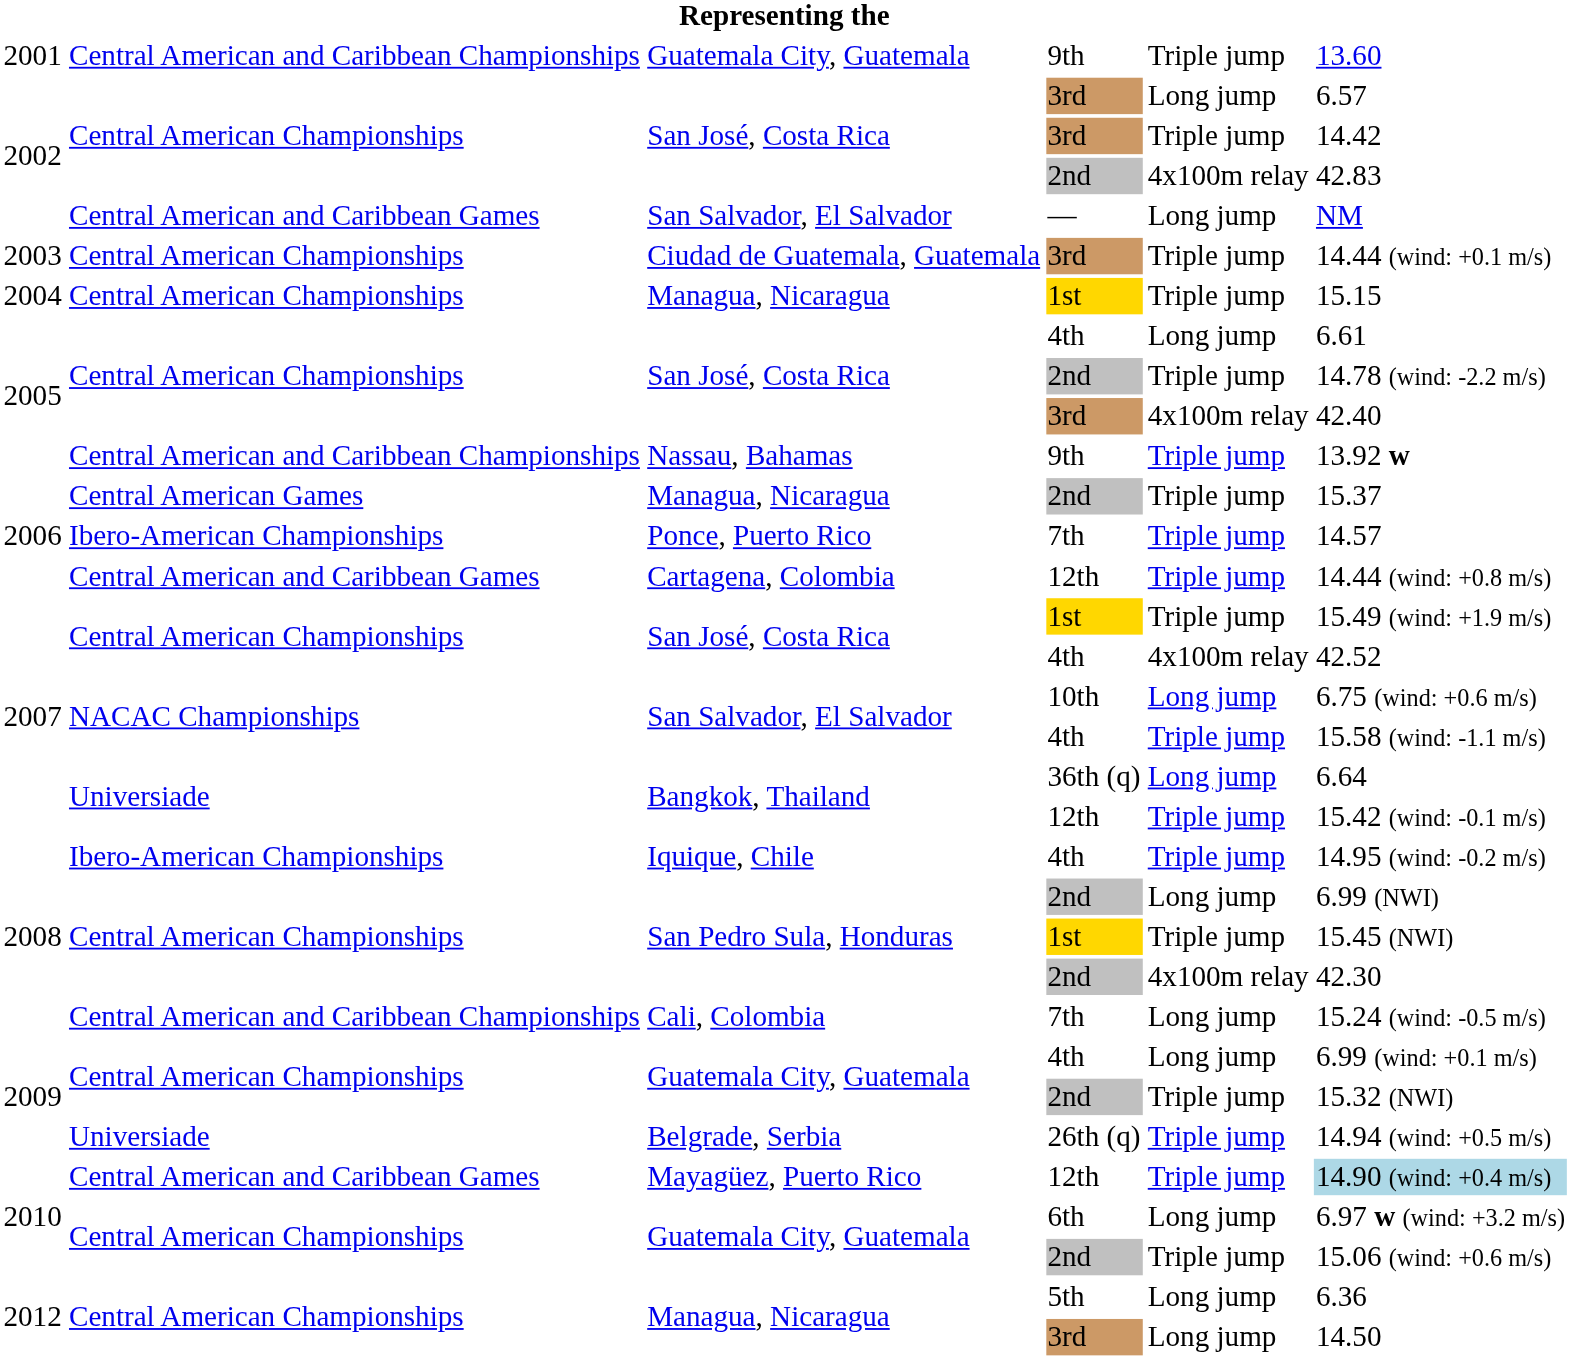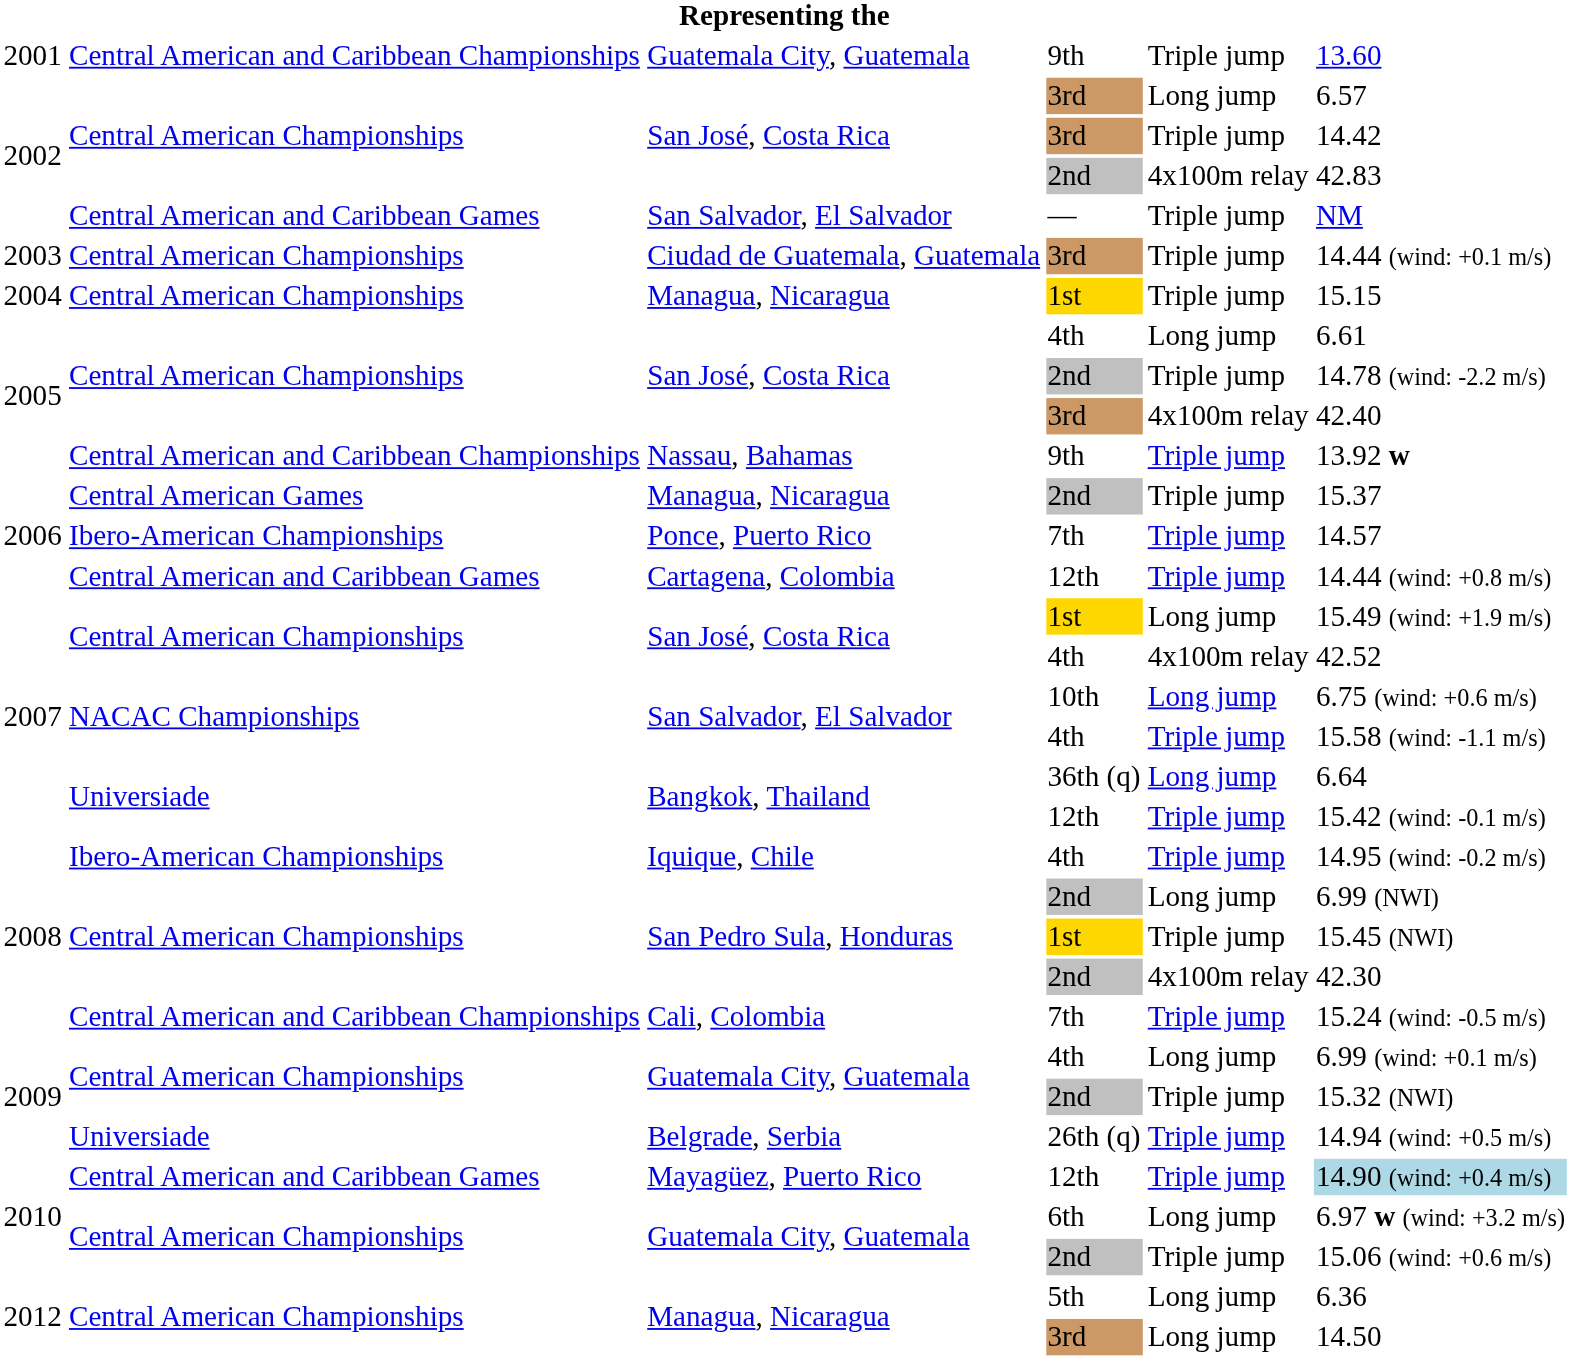 <table>
 <tr>
 <th colspan="6">Representing the </th>
 </tr>
 <tr>
 <td>2001</td>
 <td><a href='#'>Central American and Caribbean Championships</a></td>
 <td><a href='#'>Guatemala City</a>, <a href='#'>Guatemala</a></td>
 <td>9th</td>
 <td>Triple jump</td>
 <td><a href='#'>13.60</a></td>
 </tr>
 <tr>
 <td rowspan=4>2002</td>
 <td rowspan=3><a href='#'>Central American Championships</a></td>
 <td rowspan=3><a href='#'>San José</a>, <a href='#'>Costa Rica</a></td>
 <td bgcolor="cc9966">3rd</td>
 <td>Long jump</td>
 <td>6.57</td>
 </tr>
 <tr>
 <td bgcolor="cc9966">3rd</td>
 <td>Triple jump</td>
 <td>14.42</td>
 </tr>
 <tr>
 <td bgcolor=silver>2nd</td>
 <td>4x100m relay</td>
 <td>42.83</td>
 </tr>
 <tr>
 <td><a href='#'>Central American and Caribbean Games</a></td>
 <td><a href='#'>San Salvador</a>, <a href='#'>El Salvador</a></td>
 <td>—</td>
-<td>Long jump</td>
+<td>Triple jump</td>
 <td><a href='#'>NM</a></td>
 </tr>
 <tr>
 <td>2003</td>
 <td><a href='#'>Central American Championships</a></td>
 <td><a href='#'>Ciudad de Guatemala</a>, <a href='#'>Guatemala</a></td>
 <td bgcolor="cc9966">3rd</td>
 <td>Triple jump</td>
 <td>14.44 <small>(wind: +0.1 m/s)</small></td>
 </tr>
 <tr>
 <td>2004</td>
 <td><a href='#'>Central American Championships</a></td>
 <td><a href='#'>Managua</a>, <a href='#'>Nicaragua</a></td>
 <td bgcolor=gold>1st</td>
 <td>Triple jump</td>
 <td>15.15</td>
 </tr>
 <tr>
 <td rowspan=4>2005</td>
 <td rowspan=3><a href='#'>Central American Championships</a></td>
 <td rowspan=3><a href='#'>San José</a>, <a href='#'>Costa Rica</a></td>
 <td>4th</td>
 <td>Long jump</td>
 <td>6.61</td>
 </tr>
 <tr>
 <td bgcolor=silver>2nd</td>
 <td>Triple jump</td>
 <td>14.78 <small>(wind: -2.2 m/s)</small></td>
 </tr>
 <tr>
 <td bgcolor="cc9966">3rd</td>
 <td>4x100m relay</td>
 <td>42.40</td>
 </tr>
 <tr>
 <td><a href='#'>Central American and Caribbean Championships</a></td>
 <td><a href='#'>Nassau</a>, <a href='#'>Bahamas</a></td>
 <td>9th</td>
 <td><a href='#'>Triple jump</a></td>
 <td>13.92 <strong>w</strong></td>
 </tr>
 <tr>
 <td rowspan=3>2006</td>
 <td><a href='#'>Central American Games</a></td>
 <td><a href='#'>Managua</a>, <a href='#'>Nicaragua</a></td>
 <td bgcolor=silver>2nd</td>
 <td>Triple jump</td>
 <td>15.37</td>
 </tr>
 <tr>
 <td><a href='#'>Ibero-American Championships</a></td>
 <td><a href='#'>Ponce</a>, <a href='#'>Puerto Rico</a></td>
 <td>7th</td>
 <td><a href='#'>Triple jump</a></td>
 <td>14.57</td>
 </tr>
 <tr>
 <td><a href='#'>Central American and Caribbean Games</a></td>
 <td><a href='#'>Cartagena</a>, <a href='#'>Colombia</a></td>
 <td>12th</td>
 <td><a href='#'>Triple jump</a></td>
 <td>14.44 <small>(wind: +0.8 m/s)</small></td>
 </tr>
 <tr>
 <td rowspan=6>2007</td>
 <td rowspan=2><a href='#'>Central American Championships</a></td>
 <td rowspan=2><a href='#'>San José</a>, <a href='#'>Costa Rica</a></td>
 <td bgcolor=gold>1st</td>
-<td>Triple jump</td>
+<td>Long jump</td>
 <td>15.49 <small>(wind: +1.9 m/s)</small></td>
 </tr>
 <tr>
 <td>4th</td>
 <td>4x100m relay</td>
 <td>42.52</td>
 </tr>
 <tr>
 <td rowspan=2><a href='#'>NACAC Championships</a></td>
 <td rowspan=2><a href='#'>San Salvador</a>, <a href='#'>El Salvador</a></td>
 <td>10th</td>
 <td><a href='#'>Long jump</a></td>
 <td>6.75 <small>(wind: +0.6 m/s)</small></td>
 </tr>
 <tr>
 <td>4th</td>
 <td><a href='#'>Triple jump</a></td>
 <td>15.58 <small>(wind: -1.1 m/s)</small></td>
 </tr>
 <tr>
 <td rowspan=2><a href='#'>Universiade</a></td>
 <td rowspan=2><a href='#'>Bangkok</a>, <a href='#'>Thailand</a></td>
 <td>36th (q)</td>
 <td><a href='#'>Long jump</a></td>
 <td>6.64</td>
 </tr>
 <tr>
 <td>12th</td>
 <td><a href='#'>Triple jump</a></td>
 <td>15.42 <small>(wind: -0.1 m/s)</small></td>
 </tr>
 <tr>
 <td rowspan=5>2008</td>
 <td><a href='#'>Ibero-American Championships</a></td>
 <td><a href='#'>Iquique</a>, <a href='#'>Chile</a></td>
 <td>4th</td>
 <td><a href='#'>Triple jump</a></td>
 <td>14.95 <small>(wind: -0.2 m/s)</small></td>
 </tr>
 <tr>
 <td rowspan=3><a href='#'>Central American Championships</a></td>
 <td rowspan=3><a href='#'>San Pedro Sula</a>, <a href='#'>Honduras</a></td>
 <td bgcolor=silver>2nd</td>
 <td>Long jump</td>
 <td>6.99 <small>(NWI)</small></td>
 </tr>
 <tr>
 <td bgcolor=gold>1st</td>
 <td>Triple jump</td>
 <td>15.45 <small>(NWI)</small></td>
 </tr>
 <tr>
 <td bgcolor=silver>2nd</td>
 <td>4x100m relay</td>
 <td>42.30</td>
 </tr>
 <tr>
 <td><a href='#'>Central American and Caribbean Championships</a></td>
 <td><a href='#'>Cali</a>, <a href='#'>Colombia</a></td>
 <td>7th</td>
-<td>Long jump</td>
+<td><a href='#'>Triple jump</a></td>
 <td>15.24 <small>(wind: -0.5 m/s)</small></td>
 </tr>
 <tr>
 <td rowspan=3>2009</td>
 <td rowspan=2><a href='#'>Central American Championships</a></td>
 <td rowspan=2><a href='#'>Guatemala City</a>, <a href='#'>Guatemala</a></td>
 <td>4th</td>
 <td>Long jump</td>
 <td>6.99 <small>(wind: +0.1 m/s)</small></td>
 </tr>
 <tr>
 <td bgcolor=silver>2nd</td>
 <td>Triple jump</td>
 <td>15.32 <small>(NWI)</small></td>
 </tr>
 <tr>
 <td><a href='#'>Universiade</a></td>
 <td><a href='#'>Belgrade</a>, <a href='#'>Serbia</a></td>
 <td>26th (q)</td>
 <td><a href='#'>Triple jump</a></td>
 <td>14.94 <small>(wind: +0.5 m/s)</small></td>
 </tr>
 <tr>
 <td rowspan=3>2010</td>
 <td><a href='#'>Central American and Caribbean Games</a></td>
 <td><a href='#'>Mayagüez</a>, <a href='#'>Puerto Rico</a></td>
 <td>12th</td>
 <td><a href='#'>Triple jump</a></td>
 <td style="background: lightblue;">14.90 <small>(wind: +0.4 m/s)</small></td>
 </tr>
 <tr>
 <td rowspan=2><a href='#'>Central American Championships</a></td>
 <td rowspan=2><a href='#'>Guatemala City</a>, <a href='#'>Guatemala</a></td>
 <td>6th</td>
 <td>Long jump</td>
 <td>6.97 <strong>w</strong> <small>(wind: +3.2 m/s)</small></td>
 </tr>
 <tr>
 <td bgcolor=silver>2nd</td>
 <td>Triple jump</td>
 <td>15.06 <small>(wind: +0.6 m/s)</small></td>
 </tr>
 <tr>
 <td rowspan=2>2012</td>
 <td rowspan=2><a href='#'>Central American Championships</a></td>
 <td rowspan=2><a href='#'>Managua</a>, <a href='#'>Nicaragua</a></td>
 <td>5th</td>
 <td>Long jump</td>
 <td>6.36</td>
 </tr>
 <tr>
 <td bgcolor="cc9966">3rd</td>
 <td>Long jump</td>
 <td>14.50</td>
 </tr>
 </table>
